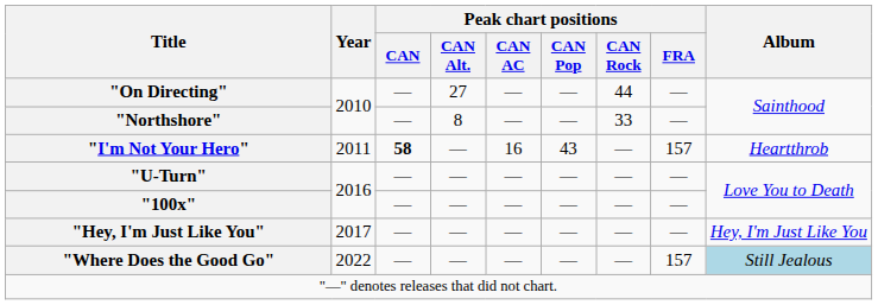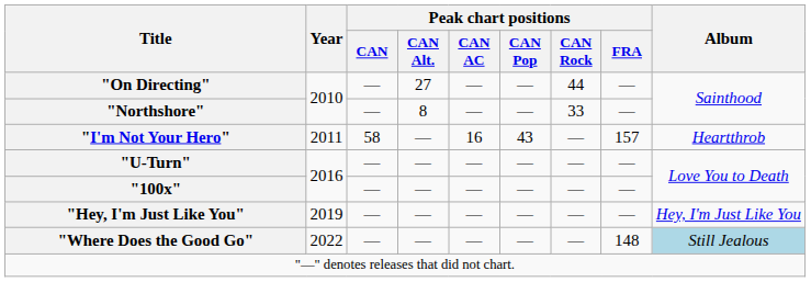 <table class="wikitable plainrowheaders" style="text-align:center;">
 <tr>
 <th scope="col" rowspan="2" style="width:18em;">Title</th>
 <th scope="col" rowspan="2">Year</th>
 <th scope="col" colspan="6">Peak chart positions</th>
 <th scope="col" rowspan="2">Album</th>
 </tr>
 <tr>
 <th scope="col" style="width:3em;font-size:90%;"><a href='#'>CAN</a><br></th>
 <th scope="col" style="width:3em;font-size:90%;"><a href='#'>CAN<br>Alt.</a><br></th>
 <th scope="col" style="width:3em;font-size:90%;"><a href='#'>CAN<br>AC</a><br></th>
 <th scope="col" style="width:3em;font-size:90%;"><a href='#'>CAN<br>Pop</a><br></th>
 <th scope="col" style="width:3em;font-size:90%;"><a href='#'>CAN<br>Rock</a><br></th>
 <th scope="col" style="width:3em;font-size:90%;"><a href='#'>FRA</a><br></th>
 </tr>
 <tr>
 <th scope="row">"On Directing"</th>
 <td rowspan="2">2010</td>
 <td>—</td>
 <td>27</td>
 <td>—</td>
 <td>—</td>
 <td>44</td>
 <td>—</td>
 <td rowspan="2"><em><a href='#'>Sainthood</a></em></td>
 </tr>
 <tr>
 <th scope="row">"Northshore"</th>
 <td>—</td>
 <td>8</td>
 <td>—</td>
 <td>—</td>
 <td>33</td>
 <td>—</td>
 </tr>
 <tr>
 <th scope="row">"<a href='#'>I'm Not Your Hero</a>"</th>
 <td>2011</td>
-<td><strong>58</strong></td>
+<td>58</td>
 <td>—</td>
 <td>16</td>
 <td>43</td>
 <td>—</td>
 <td>157</td>
 <td><em><a href='#'>Heartthrob</a></em></td>
 </tr>
 <tr>
 <th scope="row">"U-Turn"</th>
 <td rowspan="2">2016</td>
 <td>—</td>
 <td>—</td>
 <td>—</td>
 <td>—</td>
 <td>—</td>
 <td>—</td>
 <td rowspan="2"><em><a href='#'>Love You to Death</a></em></td>
 </tr>
 <tr>
 <th scope="row">"100x"</th>
 <td>—</td>
 <td>—</td>
 <td>—</td>
 <td>—</td>
 <td>—</td>
 <td>—</td>
 </tr>
 <tr>
 <th scope="row">"Hey, I'm Just Like You"</th>
-<td>2017</td>
+<td>2019</td>
 <td>—</td>
 <td>—</td>
 <td>—</td>
 <td>—</td>
 <td>—</td>
 <td>—</td>
 <td><em><a href='#'>Hey, I'm Just Like You</a></em></td>
 </tr>
 <tr>
 <th scope="row">"Where Does the Good Go"</th>
 <td>2022</td>
 <td>—</td>
 <td>—</td>
 <td>—</td>
 <td>—</td>
 <td>—</td>
-<td>157</td>
+<td>148</td>
 <td style="background: lightblue;"><em>Still Jealous</em></td>
 </tr>
 <tr>
 <td colspan="10" style="font-size:85%">"—" denotes releases that did not chart.</td>
 </tr>
 </table>
